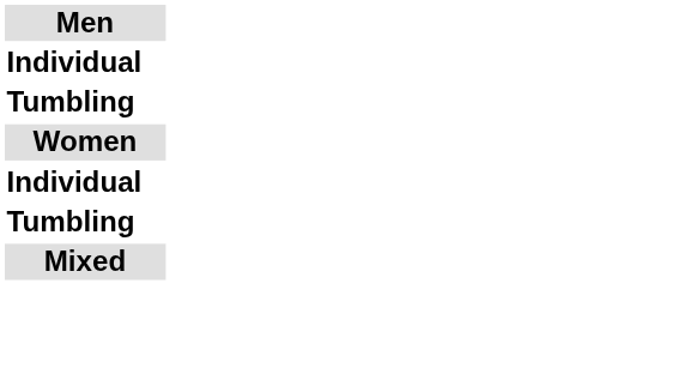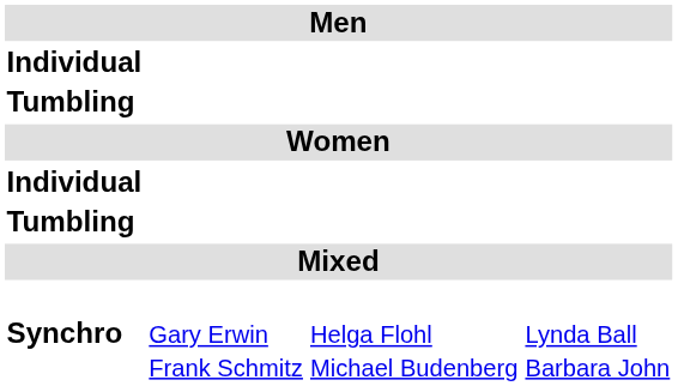 <table>
 <tr bgcolor="DFDFDF">
 <td colspan="4" align="center"><strong>Men</strong></td>
 </tr>
 <tr>
 <th scope=row style="text-align:left">Individual</th>
 <td></td>
 <td></td>
 <td></td>
 </tr>
 <tr>
 <th scope=row style="text-align:left">Tumbling</th>
 <td></td>
 <td></td>
 <td><br></td>
 </tr>
 <tr bgcolor="DFDFDF">
 <td colspan="4" align="center"><strong>Women</strong></td>
 </tr>
 <tr>
 <th scope=row style="text-align:left">Individual</th>
 <td></td>
 <td></td>
 <td></td>
 </tr>
 <tr>
 <th scope=row style="text-align:left">Tumbling</th>
 <td></td>
 <td></td>
 <td></td>
 </tr>
 <tr bgcolor="DFDFDF">
 <td colspan="4" align="center"><strong>Mixed</strong></td>
 </tr>
 <tr>
+<th scope=row style="text-align:left">Synchro</th>
+<td><br><small><a href='#'>Gary Erwin</a> <br><a href='#'>Frank Schmitz</a></small></td>
+<td><br><small><a href='#'>Helga Flohl</a> <br><a href='#'>Michael Budenberg</a></small></td>
+<td><br><small><a href='#'>Lynda Ball</a> <br><a href='#'>Barbara John</a></small></td>
+</tr>
+<tr>
 </tr>
 </table>
